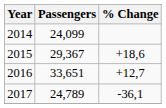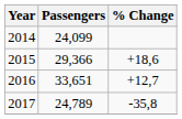 <table class="wikitable" style="text-align:center">
 <tr>
 <th>Year</th>
 <th>Passengers</th>
 <th>% Change</th>
 </tr>
 <tr>
 <td>2014</td>
 <td>24,099</td>
 <td></td>
 </tr>
 <tr>
 <td>2015</td>
-<td>29,367 </td>
+<td>29,366 </td>
 <td>+18,6</td>
 </tr>
 <tr>
 <td>2016</td>
 <td>33,651 </td>
 <td>+12,7</td>
 </tr>
 <tr>
 <td>2017</td>
 <td>24,789 </td>
-<td>-36,1</td>
+<td>-35,8</td>
 </tr>
 <tr>
 </tr>
 </table>
